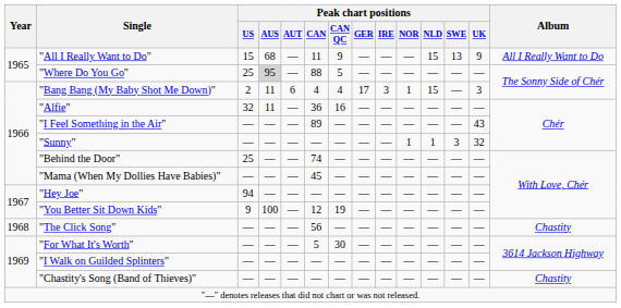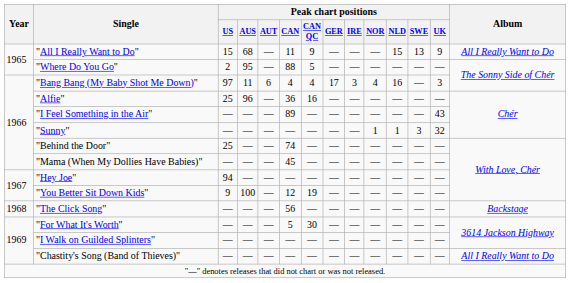 <table class="wikitable" >
 <tr>
 <th width=40 rowspan=2>Year</th>
 <th width=290 rowspan="2">Single</th>
 <th colspan=11>Peak chart positions</th>
 <th rowspan=2 width=180>Album</th>
 </tr>
 <tr style="font-size:smaller;">
 <th width="25"><a href='#'>US</a><br></th>
 <th width="25"><a href='#'>AUS</a><br></th>
 <th width="25"><a href='#'>AUT</a><br></th>
 <th width="25"><a href='#'>CAN</a><br></th>
 <th width="25"><a href='#'>CAN<br>QC</a><br></th>
 <th width="25"><a href='#'>GER</a><br></th>
 <th width="25"><a href='#'>IRE</a><br></th>
 <th width="25"><a href='#'>NOR</a><br></th>
 <th width="25"><a href='#'>NLD</a><br></th>
 <th width="25"><a href='#'>SWE</a><br></th>
 <th width="25"><a href='#'>UK</a><br></th>
 </tr>
 <tr align="center">
 <td align="left" rowspan=2>1965</td>
 <td align="left">"<a href='#'>All I Really Want to Do</a>"</td>
 <td>15</td>
 <td>68</td>
 <td>—</td>
 <td>11</td>
 <td>9</td>
 <td>—</td>
 <td>—</td>
 <td>—</td>
 <td>15</td>
 <td>13</td>
 <td>9</td>
 <td><em><a href='#'>All I Really Want to Do</a></em></td>
 </tr>
 <tr align="center">
 <td align="left">"<a href='#'>Where Do You Go</a>"</td>
-<td>25</td>
-<td style="background: lightgrey;">95</td>
+<td>2</td>
+<td>95</td>
 <td>—</td>
 <td>88</td>
 <td>5</td>
 <td>—</td>
 <td>—</td>
 <td>—</td>
 <td>—</td>
 <td>—</td>
 <td>—</td>
 <td rowspan=2><em><a href='#'>The Sonny Side of Chér</a></em></td>
 </tr>
 <tr align="center">
 <td align="left" rowspan=6>1966</td>
 <td align="left">"<a href='#'>Bang Bang (My Baby Shot Me Down)</a>"</td>
-<td>2</td>
+<td>97</td>
 <td>11</td>
 <td>6</td>
 <td>4</td>
 <td>4</td>
 <td>17</td>
 <td>3</td>
-<td>1</td>
-<td>15</td>
+<td>4</td>
+<td>16</td>
 <td>—</td>
 <td>3</td>
 </tr>
 <tr align="center">
 <td align="left">"<a href='#'>Alfie</a>"</td>
-<td>32</td>
-<td>11</td>
+<td>25</td>
+<td>96</td>
 <td>—</td>
 <td>36</td>
 <td>16</td>
 <td>—</td>
 <td>—</td>
 <td>—</td>
 <td>—</td>
 <td>—</td>
 <td>—</td>
 <td rowspan=3><em><a href='#'>Chér</a></em></td>
 </tr>
 <tr align="center">
 <td align="left">"<a href='#'>I Feel Something in the Air</a>"</td>
 <td>—</td>
 <td>—</td>
 <td>—</td>
 <td>89</td>
 <td>—</td>
 <td>—</td>
 <td>—</td>
 <td>—</td>
 <td>—</td>
 <td>—</td>
 <td>43</td>
 </tr>
 <tr align="center">
 <td align="left">"<a href='#'>Sunny</a>"</td>
 <td>—</td>
 <td>—</td>
 <td>—</td>
 <td>—</td>
 <td>—</td>
 <td>—</td>
 <td>—</td>
 <td>1</td>
 <td>1</td>
 <td>3</td>
 <td>32</td>
 </tr>
 <tr align="center">
 <td align="left">"Behind the Door"</td>
 <td>25</td>
 <td>—</td>
 <td>—</td>
 <td>74</td>
 <td>—</td>
 <td>—</td>
 <td>—</td>
 <td>—</td>
 <td>—</td>
 <td>—</td>
 <td>—</td>
 <td rowspan=4><em><a href='#'>With Love, Chér</a></em></td>
 </tr>
 <tr align="center">
 <td align="left">"Mama (When My Dollies Have Babies)"</td>
 <td>—<br></td>
 <td>—</td>
 <td>—</td>
 <td>45</td>
 <td>—</td>
 <td>—</td>
 <td>—</td>
 <td>—</td>
 <td>—</td>
 <td>—</td>
 <td>—</td>
 </tr>
 <tr align="center">
 <td align="left" rowspan=2>1967</td>
 <td align="left">"<a href='#'>Hey Joe</a>"</td>
 <td>94</td>
 <td>—</td>
 <td>—</td>
 <td>—</td>
 <td>—</td>
 <td>—</td>
 <td>—</td>
 <td>—</td>
 <td>—</td>
 <td>—</td>
 <td>—</td>
 </tr>
 <tr align="center">
 <td align="left">"<a href='#'>You Better Sit Down Kids</a>"</td>
 <td>9</td>
 <td>100</td>
 <td>—</td>
 <td>12</td>
 <td>19</td>
 <td>—</td>
 <td>—</td>
 <td>—</td>
 <td>—</td>
 <td>—</td>
 <td>—</td>
 </tr>
 <tr align="center">
 <td align="left">1968</td>
 <td align="left">"<a href='#'>The Click Song</a>"</td>
 <td>—</td>
 <td>—</td>
 <td>—</td>
 <td>56</td>
 <td>—</td>
 <td>—</td>
 <td>—</td>
 <td>—</td>
 <td>—</td>
 <td>—</td>
 <td>—</td>
-<td align="center"><em><a href='#'>Chastity</a></em></td>
+<td><em><a href='#'>Backstage</a></em></td>
 </tr>
 <tr align="center">
 <td align="left" rowspan=3>1969</td>
 <td align="left">"<a href='#'>For What It's Worth</a>"</td>
 <td>—<br></td>
 <td>—</td>
 <td>—</td>
 <td>5</td>
 <td>30</td>
 <td>—</td>
 <td>—</td>
 <td>—</td>
 <td>—</td>
 <td>—</td>
 <td>—</td>
 <td rowspan=2><em><a href='#'>3614 Jackson Highway</a></em></td>
 </tr>
 <tr align="center">
 <td align="left">"<a href='#'>I Walk on Guilded Splinters</a>"</td>
 <td>—</td>
 <td>—</td>
 <td>—</td>
 <td>—</td>
 <td>—</td>
 <td>—</td>
 <td>—</td>
 <td>—</td>
 <td>—</td>
 <td>—</td>
 <td>—</td>
 </tr>
 <tr align="center">
 <td align="left">"Chastity's Song (Band of Thieves)"</td>
 <td>—</td>
 <td>—</td>
 <td>—</td>
 <td>—</td>
 <td>—</td>
 <td>—</td>
 <td>—</td>
 <td>—</td>
 <td>—</td>
 <td>—</td>
 <td>—</td>
-<td align="center"><em><a href='#'>Chastity</a></em></td>
+<td><em><a href='#'>All I Really Want to Do</a></em></td>
 </tr>
 <tr>
 <td align="center" colspan="14" style="font-size:85%">"—" denotes releases that did not chart or was not released.</td>
 </tr>
 </table>
